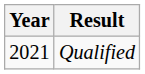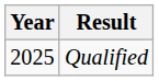 <table class="wikitable" style="text-align:center">
 <tr>
 <th>Year</th>
 <th>Result</th>
 </tr>
 <tr>
-<td>2021</td>
+<td>2025</td>
 <td><em>Qualified</em></td>
 </tr>
 </table>
